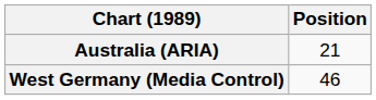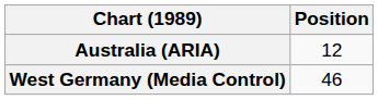 <table class="wikitable plainrowheaders">
 <tr>
 <th scope="col">Chart (1989)</th>
 <th scope="col">Position</th>
 </tr>
 <tr>
 <th scope="row">Australia (ARIA)</th>
-<td align="center">21</td>
+<td align="center">12</td>
 </tr>
 <tr>
 <th scope="row">West Germany (Media Control)</th>
 <td align="center">46</td>
 </tr>
 </table>
